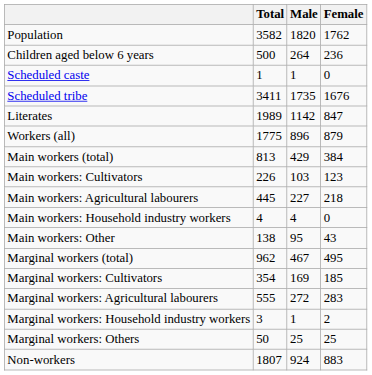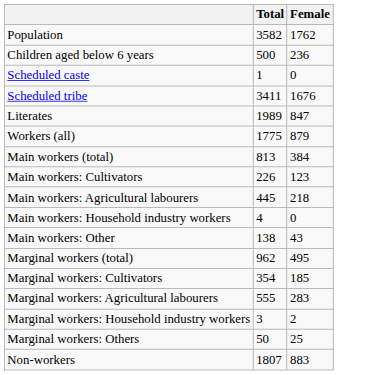 <table class="wikitable sortable">
 <tr>
 <th></th>
 <th>Total</th>
-<th>Male</th>
 <th>Female</th>
 </tr>
 <tr>
 <td>Population</td>
 <td>3582</td>
-<td>1820</td>
 <td>1762</td>
 </tr>
 <tr>
 <td>Children aged below 6 years</td>
 <td>500</td>
-<td>264</td>
 <td>236</td>
 </tr>
 <tr>
 <td><a href='#'>Scheduled caste</a></td>
-<td>1</td>
 <td>1</td>
 <td>0</td>
 </tr>
 <tr>
 <td><a href='#'>Scheduled tribe</a></td>
 <td>3411</td>
-<td>1735</td>
 <td>1676</td>
 </tr>
 <tr>
 <td>Literates</td>
 <td>1989</td>
-<td>1142</td>
 <td>847</td>
 </tr>
 <tr>
 <td>Workers (all)</td>
 <td>1775</td>
-<td>896</td>
 <td>879</td>
 </tr>
 <tr>
 <td>Main workers (total)</td>
 <td>813</td>
-<td>429</td>
 <td>384</td>
 </tr>
 <tr>
 <td>Main workers: Cultivators</td>
 <td>226</td>
-<td>103</td>
 <td>123</td>
 </tr>
 <tr>
 <td>Main workers: Agricultural labourers</td>
 <td>445</td>
-<td>227</td>
 <td>218</td>
 </tr>
 <tr>
 <td>Main workers: Household industry workers</td>
-<td>4</td>
 <td>4</td>
 <td>0</td>
 </tr>
 <tr>
 <td>Main workers: Other</td>
 <td>138</td>
-<td>95</td>
 <td>43</td>
 </tr>
 <tr>
 <td>Marginal workers (total)</td>
 <td>962</td>
-<td>467</td>
 <td>495</td>
 </tr>
 <tr>
 <td>Marginal workers: Cultivators</td>
 <td>354</td>
-<td>169</td>
 <td>185</td>
 </tr>
 <tr>
 <td>Marginal workers: Agricultural labourers</td>
 <td>555</td>
-<td>272</td>
 <td>283</td>
 </tr>
 <tr>
 <td>Marginal workers: Household industry workers</td>
 <td>3</td>
-<td>1</td>
 <td>2</td>
 </tr>
 <tr>
 <td>Marginal workers: Others</td>
 <td>50</td>
 <td>25</td>
-<td>25</td>
 </tr>
 <tr>
 <td>Non-workers</td>
 <td>1807</td>
-<td>924</td>
 <td>883</td>
 </tr>
 </table>
